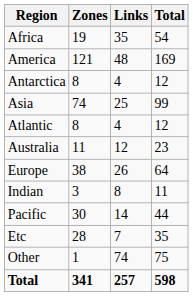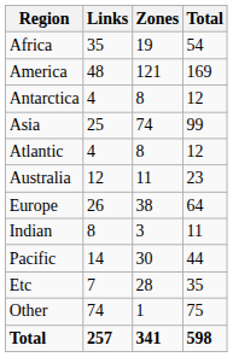 <table class="wikitable sortable defaultright col1left">
 <tr>
 <th>Region</th>
+<th>Links</th>
 <th>Zones</th>
-<th>Links</th>
 <th><strong>Total</strong></th>
 </tr>
 <tr>
 <td>Africa</td>
+<td>35</td>
 <td>19</td>
-<td>35</td>
 <td>54</td>
 </tr>
 <tr>
 <td>America</td>
+<td>48</td>
 <td>121</td>
-<td>48</td>
 <td>169</td>
 </tr>
 <tr>
 <td>Antarctica</td>
+<td>4</td>
 <td>8</td>
-<td>4</td>
 <td>12</td>
 </tr>
 <tr>
 <td>Asia</td>
+<td>25</td>
 <td>74</td>
-<td>25</td>
 <td>99</td>
 </tr>
 <tr>
 <td>Atlantic</td>
+<td>4</td>
 <td>8</td>
-<td>4</td>
 <td>12</td>
 </tr>
 <tr>
 <td>Australia</td>
+<td>12</td>
 <td>11</td>
-<td>12</td>
 <td>23</td>
 </tr>
 <tr>
 <td>Europe</td>
+<td>26</td>
 <td>38</td>
-<td>26</td>
 <td>64</td>
 </tr>
 <tr>
 <td>Indian</td>
+<td>8</td>
 <td>3</td>
-<td>8</td>
 <td>11</td>
 </tr>
 <tr>
 <td>Pacific</td>
+<td>14</td>
 <td>30</td>
-<td>14</td>
 <td>44</td>
 </tr>
 <tr>
 <td>Etc</td>
+<td>7</td>
 <td>28</td>
-<td>7</td>
 <td>35</td>
 </tr>
 <tr>
 <td>Other</td>
+<td>74</td>
 <td>1</td>
-<td>74</td>
 <td>75</td>
 </tr>
 <tr>
 <td><strong>Total</strong></td>
+<td><strong>257</strong></td>
 <td><strong>341</strong></td>
-<td><strong>257</strong></td>
 <td><strong>598</strong></td>
 </tr>
 </table>
